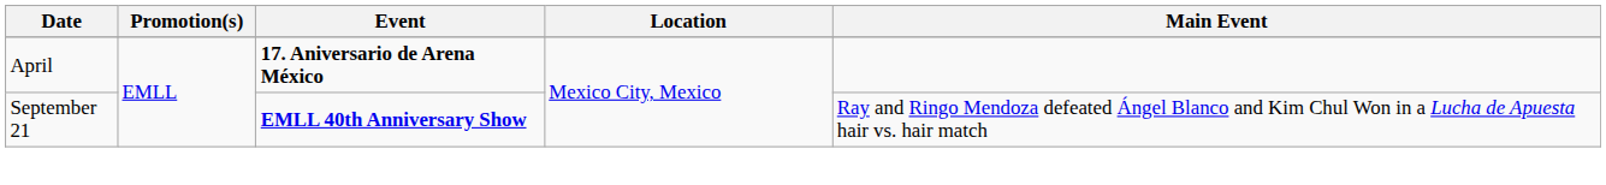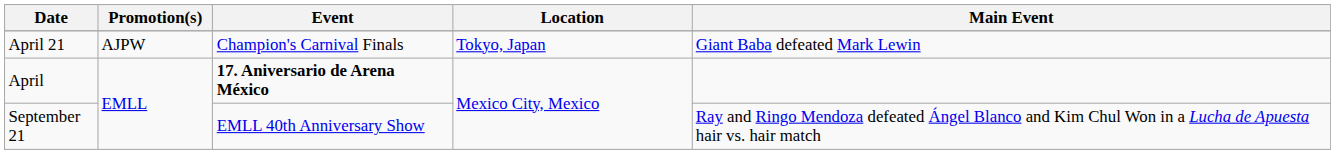 <table class="wikitable" style="width:100%;">
 <tr>
 <th width="5%">Date</th>
 <th width="5%">Promotion(s)</th>
 <th style="width:15%;">Event</th>
 <th style="width:15%;">Location</th>
 <th style="width:40%;">Main Event</th>
 </tr>
 <tr style="width:20%;" |Notes>
 </tr>
 <tr>
+<td>April 21</td>
+<td>AJPW</td>
+<td><a href='#'>Champion's Carnival</a> Finals</td>
+<td><a href='#'>Tokyo, Japan</a></td>
+<td><a href='#'>Giant Baba</a> defeated <a href='#'>Mark Lewin</a></td>
+</tr>
+<tr>
 <td>April</td>
 <td rowspan=2><a href='#'>EMLL</a></td>
 <td><strong>17. Aniversario de Arena México</strong></td>
 <td rowspan=2><a href='#'>Mexico City, Mexico</a></td>
 <td></td>
 </tr>
 <tr>
 <td>September 21</td>
-<td><strong><a href='#'>EMLL 40th Anniversary Show</a></strong></td>
+<td><a href='#'>EMLL 40th Anniversary Show</a></td>
 <td><a href='#'>Ray</a> and <a href='#'>Ringo Mendoza</a> defeated <a href='#'>Ángel Blanco</a> and Kim Chul Won in a <em><a href='#'>Lucha de Apuesta</a></em> hair vs. hair match</td>
 </tr>
 </table>
